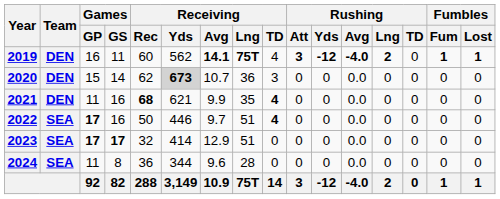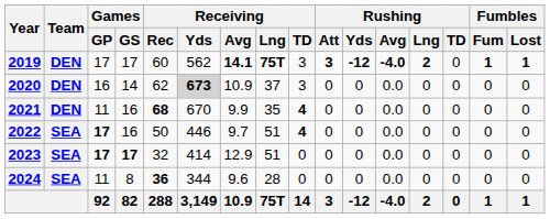 <table class="wikitable" style="text-align:center;">
 <tr>
 <th rowspan="2">Year</th>
 <th rowspan="2">Team</th>
 <th colspan="2">Games</th>
 <th colspan="5">Receiving</th>
 <th colspan="5">Rushing</th>
 <th colspan="2">Fumbles</th>
 </tr>
 <tr>
 <th>GP</th>
 <th>GS</th>
 <th>Rec</th>
 <th>Yds</th>
 <th>Avg</th>
 <th>Lng</th>
 <th>TD</th>
 <th>Att</th>
 <th>Yds</th>
 <th>Avg</th>
 <th>Lng</th>
 <th>TD</th>
 <th>Fum</th>
 <th>Lost</th>
 </tr>
 <tr>
 <th><a href='#'>2019</a></th>
 <th><a href='#'>DEN</a></th>
-<td>16</td>
-<td>11</td>
+<td>17</td>
+<td>17</td>
 <td>60</td>
 <td>562</td>
 <td><strong>14.1</strong></td>
 <td><strong>75T</strong></td>
-<td>4</td>
+<td>3</td>
 <td><strong>3</strong></td>
 <td><strong>-12</strong></td>
 <td><strong>-4.0</strong></td>
 <td><strong>2</strong></td>
 <td>0</td>
 <td><strong>1</strong></td>
 <td><strong>1</strong></td>
 </tr>
 <tr>
 <th><a href='#'>2020</a></th>
 <th><a href='#'>DEN</a></th>
-<td>15</td>
+<td>16</td>
 <td>14</td>
 <td>62</td>
 <td style="background: lightgrey;"><strong>673</strong></td>
-<td>10.7</td>
-<td>36</td>
+<td>10.9</td>
+<td>37</td>
 <td>3</td>
 <td>0</td>
 <td>0</td>
 <td>0.0</td>
 <td>0</td>
 <td>0</td>
 <td>0</td>
 <td>0</td>
 </tr>
 <tr>
 <th><a href='#'>2021</a></th>
 <th><a href='#'>DEN</a></th>
 <td>11</td>
 <td>16</td>
 <td><strong>68</strong></td>
-<td>621</td>
+<td>670</td>
 <td>9.9</td>
 <td>35</td>
 <td><strong>4</strong></td>
 <td>0</td>
 <td>0</td>
 <td>0.0</td>
 <td>0</td>
 <td>0</td>
 <td>0</td>
 <td>0</td>
 </tr>
 <tr>
 <th><a href='#'>2022</a></th>
 <th><a href='#'>SEA</a></th>
 <td><strong>17</strong></td>
 <td>16</td>
 <td>50</td>
 <td>446</td>
 <td>9.7</td>
 <td>51</td>
 <td><strong>4</strong></td>
 <td>0</td>
 <td>0</td>
 <td>0.0</td>
 <td>0</td>
 <td>0</td>
 <td>0</td>
 <td>0</td>
 </tr>
 <tr>
 <th><a href='#'>2023</a></th>
 <th><a href='#'>SEA</a></th>
 <td><strong>17</strong></td>
 <td><strong>17</strong></td>
 <td>32</td>
 <td>414</td>
 <td>12.9</td>
 <td>51</td>
 <td>0</td>
 <td>0</td>
 <td>0</td>
 <td>0.0</td>
 <td>0</td>
 <td>0</td>
 <td>0</td>
 <td>0</td>
 </tr>
 <tr>
 <th><a href='#'>2024</a></th>
 <th><a href='#'>SEA</a></th>
 <td>11</td>
 <td>8</td>
-<td>36</td>
+<td><strong>36</strong></td>
 <td>344</td>
 <td>9.6</td>
 <td>28</td>
 <td>0</td>
 <td>0</td>
 <td>0</td>
 <td>0.0</td>
 <td>0</td>
 <td>0</td>
 <td>0</td>
 <td>0</td>
 </tr>
 <tr>
 <th colspan="2"></th>
 <th>92</th>
 <th>82</th>
 <th>288</th>
 <th>3,149</th>
 <th>10.9</th>
 <th>75T</th>
 <th>14</th>
 <th>3</th>
 <th>-12</th>
 <th>-4.0</th>
 <th>2</th>
 <th>0</th>
 <th>1</th>
 <th>1</th>
 </tr>
 </table>
